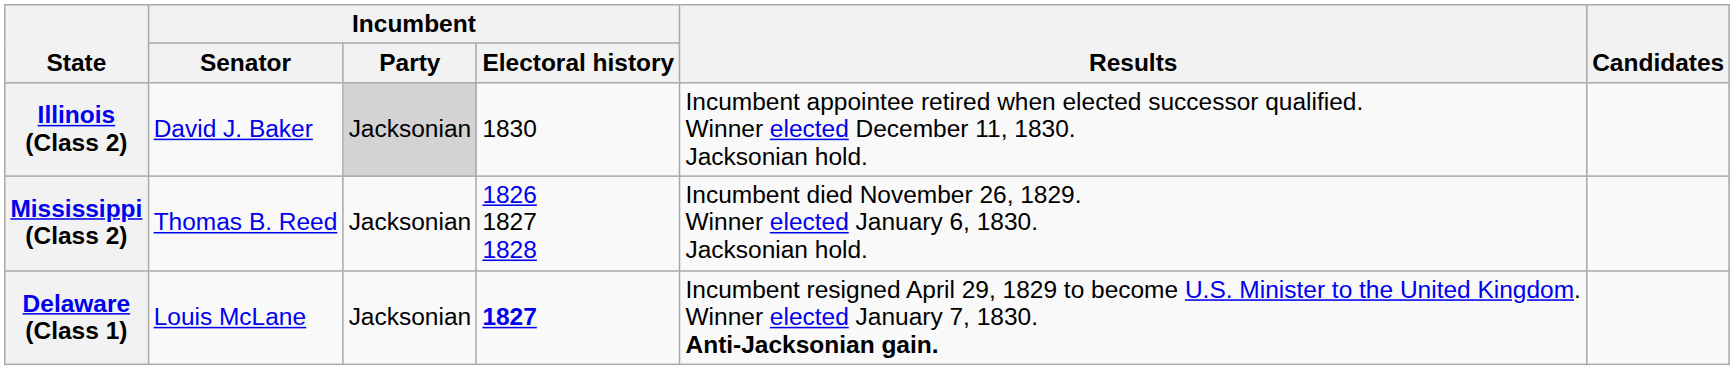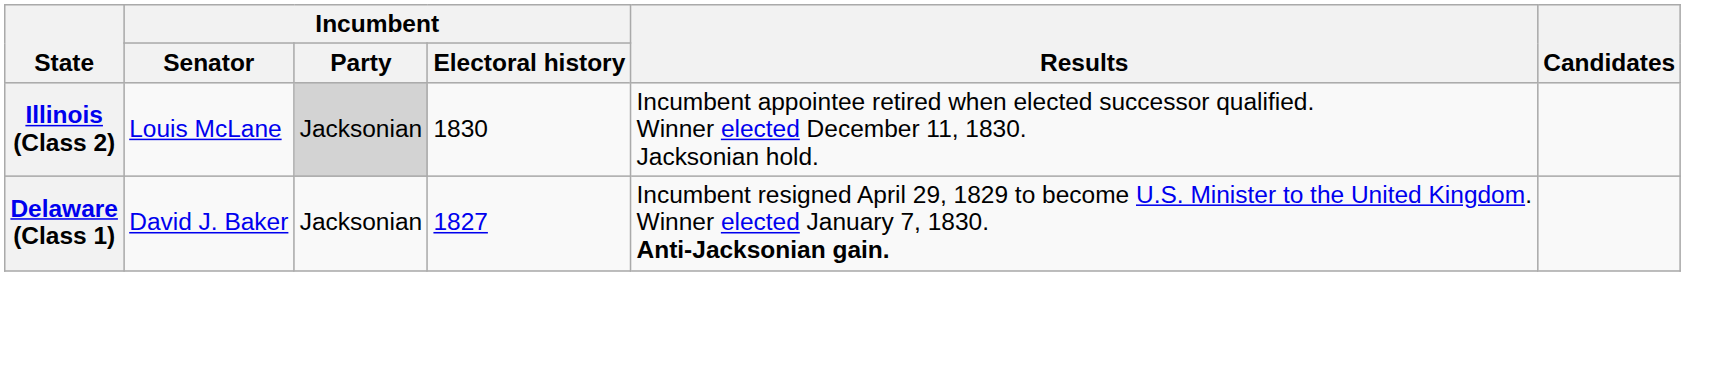 <table class=wikitable>
 <tr valign=bottom>
 <th rowspan=2>State</th>
 <th colspan=3>Incumbent</th>
 <th rowspan=2>Results</th>
 <th rowspan=2>Candidates</th>
 </tr>
 <tr>
 <th>Senator</th>
 <th>Party</th>
 <th>Electoral history</th>
 </tr>
 <tr>
 <th><a href='#'>Illinois</a><br>(Class 2)</th>
-<td><a href='#'>David J. Baker</a></td>
+<td><a href='#'>Louis McLane</a></td>
 <td style="background: lightgrey;">Jacksonian</td>
 <td>1830 </td>
 <td>Incumbent appointee retired when elected successor qualified.<br>Winner <a href='#'>elected</a> December 11, 1830.<br>Jacksonian hold.</td>
 <td nowrap></td>
 </tr>
 <tr>
-<th><a href='#'>Mississippi</a><br>(Class 2)</th>
-<td><a href='#'>Thomas B. Reed</a></td>
+<th><a href='#'>Delaware</a><br>(Class 1)</th>
+<td><a href='#'>David J. Baker</a></td>
 <td>Jacksonian</td>
-<td><a href='#'>1826 </a><br>1827 <br><a href='#'>1828</a></td>
-<td>Incumbent died November 26, 1829.<br>Winner <a href='#'>elected</a> January 6, 1830.<br>Jacksonian hold.</td>
-<td nowrap></td>
-</tr>
-<tr>
-<th><a href='#'>Delaware</a><br>(Class 1)</th>
-<td><a href='#'>Louis McLane</a></td>
-<td>Jacksonian</td>
-<td><strong><a href='#'>1827</a></strong></td>
+<td><a href='#'>1827</a></td>
 <td>Incumbent resigned April 29, 1829 to become <a href='#'>U.S. Minister to the United Kingdom</a>.<br>Winner <a href='#'>elected</a> January 7, 1830.<br><strong>Anti-Jacksonian gain.</strong></td>
 <td nowrap></td>
 </tr>
 </table>
